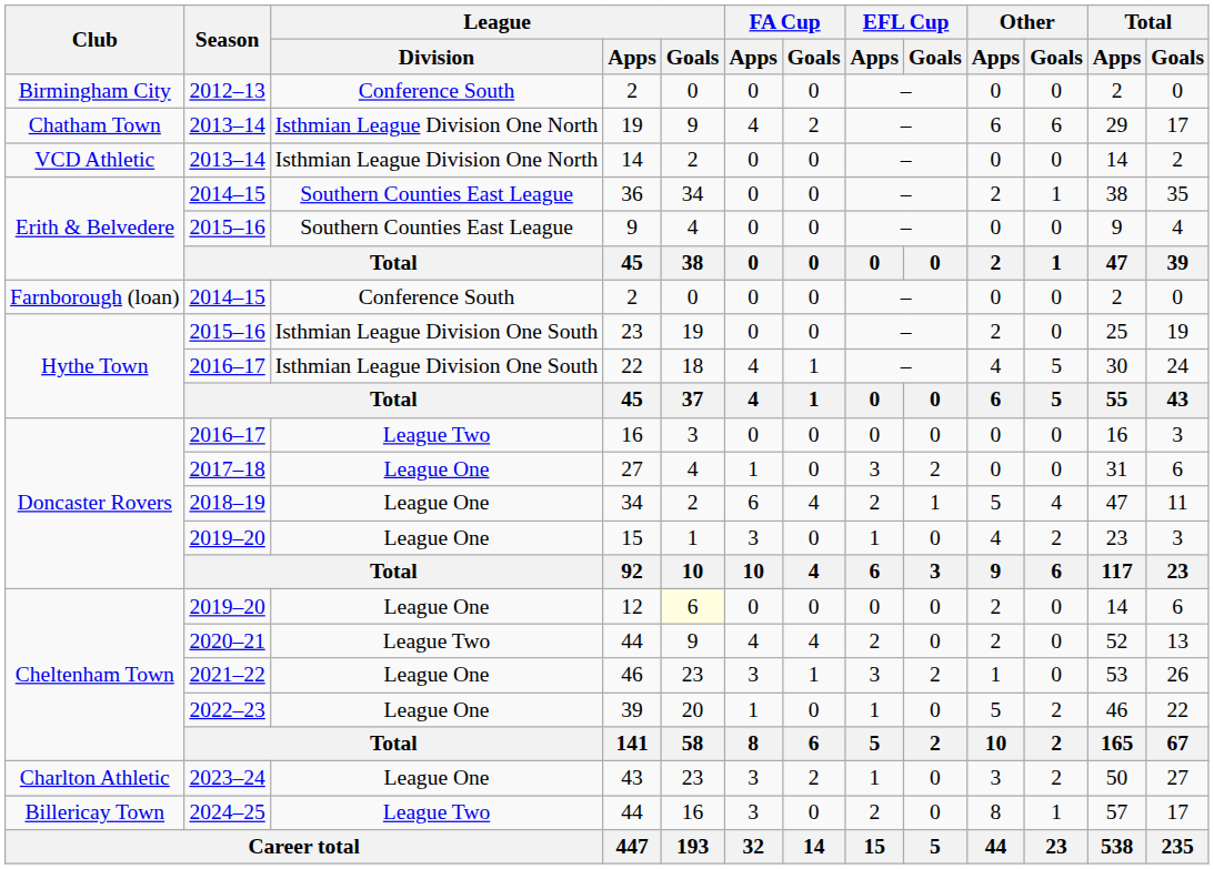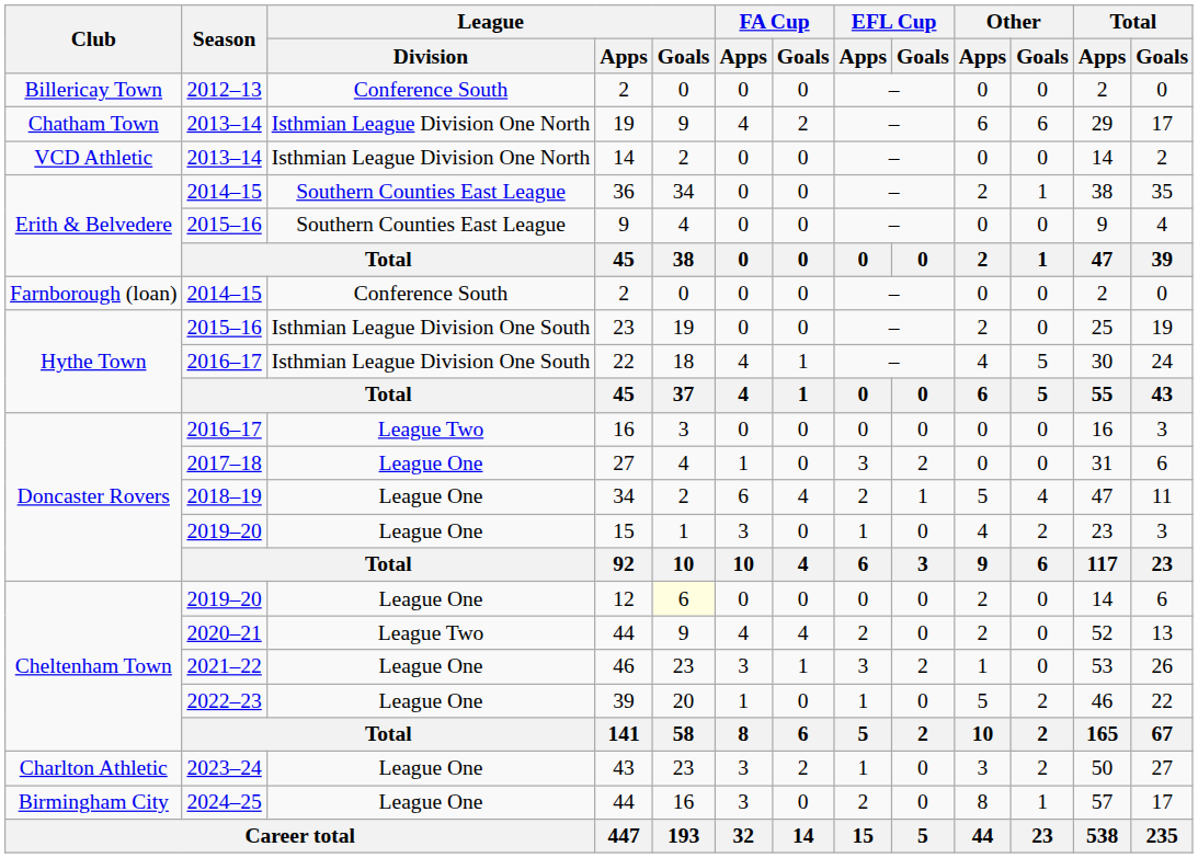 <table class="wikitable" style="text-align:center">
 <tr>
 <th rowspan="2">Club</th>
 <th rowspan="2">Season</th>
 <th colspan="3">League</th>
 <th colspan="2"><a href='#'>FA Cup</a></th>
 <th colspan="2"><a href='#'>EFL Cup</a></th>
 <th colspan="2">Other</th>
 <th colspan="2">Total</th>
 </tr>
 <tr>
 <th>Division</th>
 <th>Apps</th>
 <th>Goals</th>
 <th>Apps</th>
 <th>Goals</th>
 <th>Apps</th>
 <th>Goals</th>
 <th>Apps</th>
 <th>Goals</th>
 <th>Apps</th>
 <th>Goals</th>
 </tr>
 <tr>
-<td><a href='#'>Birmingham City</a></td>
+<td><a href='#'>Billericay Town</a></td>
 <td><a href='#'>2012–13</a></td>
 <td><a href='#'>Conference South</a></td>
 <td>2</td>
 <td>0</td>
 <td>0</td>
 <td>0</td>
 <td colspan="2">–</td>
 <td>0</td>
 <td>0</td>
 <td>2</td>
 <td>0</td>
 </tr>
 <tr>
 <td><a href='#'>Chatham Town</a></td>
 <td><a href='#'>2013–14</a></td>
 <td><a href='#'>Isthmian League</a> Division One North</td>
 <td>19</td>
 <td>9</td>
 <td>4</td>
 <td>2</td>
 <td colspan="2">–</td>
 <td>6</td>
 <td>6</td>
 <td>29</td>
 <td>17</td>
 </tr>
 <tr>
 <td><a href='#'>VCD Athletic</a></td>
 <td><a href='#'>2013–14</a></td>
 <td>Isthmian League Division One North</td>
 <td>14</td>
 <td>2</td>
 <td>0</td>
 <td>0</td>
 <td colspan="2">–</td>
 <td>0</td>
 <td>0</td>
 <td>14</td>
 <td>2</td>
 </tr>
 <tr>
 <td rowspan=3><a href='#'>Erith & Belvedere</a></td>
 <td><a href='#'>2014–15</a></td>
 <td><a href='#'>Southern Counties East League</a></td>
 <td>36</td>
 <td>34</td>
 <td>0</td>
 <td>0</td>
 <td colspan="2">–</td>
 <td>2</td>
 <td>1</td>
 <td>38</td>
 <td>35</td>
 </tr>
 <tr>
 <td><a href='#'>2015–16</a></td>
 <td>Southern Counties East League</td>
 <td>9</td>
 <td>4</td>
 <td>0</td>
 <td>0</td>
 <td colspan="2">–</td>
 <td>0</td>
 <td>0</td>
 <td>9</td>
 <td>4</td>
 </tr>
 <tr>
 <th colspan="2">Total</th>
 <th>45</th>
 <th>38</th>
 <th>0</th>
 <th>0</th>
 <th>0</th>
 <th>0</th>
 <th>2</th>
 <th>1</th>
 <th>47</th>
 <th>39</th>
 </tr>
 <tr>
 <td><a href='#'>Farnborough</a> (loan)</td>
 <td><a href='#'>2014–15</a></td>
 <td>Conference South</td>
 <td>2</td>
 <td>0</td>
 <td>0</td>
 <td>0</td>
 <td colspan="2">–</td>
 <td>0</td>
 <td>0</td>
 <td>2</td>
 <td>0</td>
 </tr>
 <tr>
 <td rowspan=3><a href='#'>Hythe Town</a></td>
 <td><a href='#'>2015–16</a></td>
 <td>Isthmian League Division One South</td>
 <td>23</td>
 <td>19</td>
 <td>0</td>
 <td>0</td>
 <td colspan="2">–</td>
 <td>2</td>
 <td>0</td>
 <td>25</td>
 <td>19</td>
 </tr>
 <tr>
 <td><a href='#'>2016–17</a></td>
 <td>Isthmian League Division One South</td>
 <td>22</td>
 <td>18</td>
 <td>4</td>
 <td>1</td>
 <td colspan="2">–</td>
 <td>4</td>
 <td>5</td>
 <td>30</td>
 <td>24</td>
 </tr>
 <tr>
 <th colspan="2">Total</th>
 <th>45</th>
 <th>37</th>
 <th>4</th>
 <th>1</th>
 <th>0</th>
 <th>0</th>
 <th>6</th>
 <th>5</th>
 <th>55</th>
 <th>43</th>
 </tr>
 <tr>
 <td rowspan=5><a href='#'>Doncaster Rovers</a></td>
 <td><a href='#'>2016–17</a></td>
 <td><a href='#'>League Two</a></td>
 <td>16</td>
 <td>3</td>
 <td>0</td>
 <td>0</td>
 <td>0</td>
 <td>0</td>
 <td>0</td>
 <td>0</td>
 <td>16</td>
 <td>3</td>
 </tr>
 <tr>
 <td><a href='#'>2017–18</a></td>
 <td><a href='#'>League One</a></td>
 <td>27</td>
 <td>4</td>
 <td>1</td>
 <td>0</td>
 <td>3</td>
 <td>2</td>
 <td>0</td>
 <td>0</td>
 <td>31</td>
 <td>6</td>
 </tr>
 <tr>
 <td><a href='#'>2018–19</a></td>
 <td>League One</td>
 <td>34</td>
 <td>2</td>
 <td>6</td>
 <td>4</td>
 <td>2</td>
 <td>1</td>
 <td>5</td>
 <td>4</td>
 <td>47</td>
 <td>11</td>
 </tr>
 <tr>
 <td><a href='#'>2019–20</a></td>
 <td>League One</td>
 <td>15</td>
 <td>1</td>
 <td>3</td>
 <td>0</td>
 <td>1</td>
 <td>0</td>
 <td>4</td>
 <td>2</td>
 <td>23</td>
 <td>3</td>
 </tr>
 <tr>
 <th colspan="2">Total</th>
 <th>92</th>
 <th>10</th>
 <th>10</th>
 <th>4</th>
 <th>6</th>
 <th>3</th>
 <th>9</th>
 <th>6</th>
 <th>117</th>
 <th>23</th>
 </tr>
 <tr>
 <td rowspan=5><a href='#'>Cheltenham Town</a></td>
 <td><a href='#'>2019–20</a></td>
 <td>League One</td>
 <td>12</td>
 <td style="background: lightyellow;">6</td>
 <td>0</td>
 <td>0</td>
 <td>0</td>
 <td>0</td>
 <td>2</td>
 <td>0</td>
 <td>14</td>
 <td>6</td>
 </tr>
 <tr>
 <td><a href='#'>2020–21</a></td>
 <td>League Two</td>
 <td>44</td>
 <td>9</td>
 <td>4</td>
 <td>4</td>
 <td>2</td>
 <td>0</td>
 <td>2</td>
 <td>0</td>
 <td>52</td>
 <td>13</td>
 </tr>
 <tr>
 <td><a href='#'>2021–22</a></td>
 <td>League One</td>
 <td>46</td>
 <td>23</td>
 <td>3</td>
 <td>1</td>
 <td>3</td>
 <td>2</td>
 <td>1</td>
 <td>0</td>
 <td>53</td>
 <td>26</td>
 </tr>
 <tr>
 <td><a href='#'>2022–23</a></td>
 <td>League One</td>
 <td>39</td>
 <td>20</td>
 <td>1</td>
 <td>0</td>
 <td>1</td>
 <td>0</td>
 <td>5</td>
 <td>2</td>
 <td>46</td>
 <td>22</td>
 </tr>
 <tr>
 <th colspan="2">Total</th>
 <th>141</th>
 <th>58</th>
 <th>8</th>
 <th>6</th>
 <th>5</th>
 <th>2</th>
 <th>10</th>
 <th>2</th>
 <th>165</th>
 <th>67</th>
 </tr>
 <tr>
 <td><a href='#'>Charlton Athletic</a></td>
 <td><a href='#'>2023–24</a></td>
 <td>League One</td>
 <td>43</td>
 <td>23</td>
 <td>3</td>
 <td>2</td>
 <td>1</td>
 <td>0</td>
 <td>3</td>
 <td>2</td>
 <td>50</td>
 <td>27</td>
 </tr>
 <tr>
-<td><a href='#'>Billericay Town</a></td>
+<td><a href='#'>Birmingham City</a></td>
 <td><a href='#'>2024–25</a></td>
-<td><a href='#'>League Two</a></td>
+<td>League One</td>
 <td>44</td>
 <td>16</td>
 <td>3</td>
 <td>0</td>
 <td>2</td>
 <td>0</td>
 <td>8</td>
 <td>1</td>
 <td>57</td>
 <td>17</td>
 </tr>
 <tr>
 <th colspan="3">Career total</th>
 <th>447</th>
 <th>193</th>
 <th>32</th>
 <th>14</th>
 <th>15</th>
 <th>5</th>
 <th>44</th>
 <th>23</th>
 <th>538</th>
 <th>235</th>
 </tr>
 </table>
